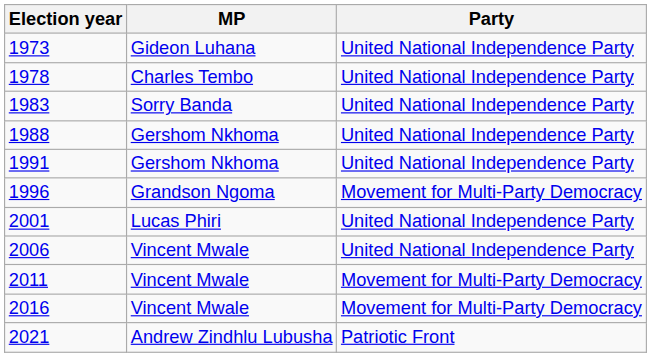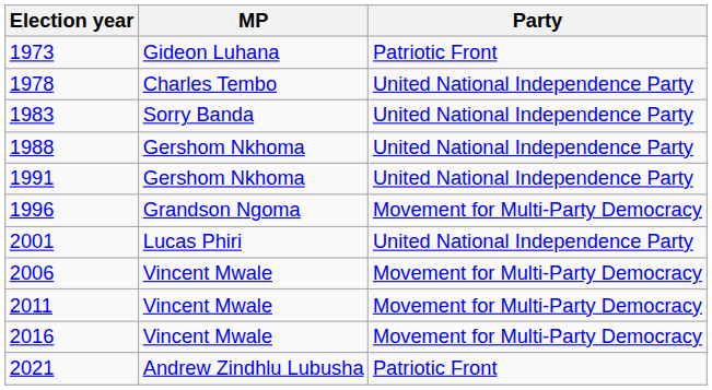 <table class=wikitable>
 <tr>
 <th>Election year</th>
 <th>MP</th>
 <th>Party</th>
 </tr>
 <tr>
 <td><a href='#'>1973</a></td>
 <td><a href='#'>Gideon Luhana</a></td>
-<td><a href='#'>United National Independence Party</a></td>
+<td><a href='#'>Patriotic Front</a></td>
 </tr>
 <tr>
 <td><a href='#'>1978</a></td>
 <td><a href='#'>Charles Tembo</a></td>
 <td><a href='#'>United National Independence Party</a></td>
 </tr>
 <tr>
 <td><a href='#'>1983</a></td>
 <td><a href='#'>Sorry Banda</a></td>
 <td><a href='#'>United National Independence Party</a></td>
 </tr>
 <tr>
 <td><a href='#'>1988</a></td>
 <td><a href='#'>Gershom Nkhoma</a></td>
 <td><a href='#'>United National Independence Party</a></td>
 </tr>
 <tr>
 <td><a href='#'>1991</a></td>
 <td><a href='#'>Gershom Nkhoma</a></td>
 <td><a href='#'>United National Independence Party</a></td>
 </tr>
 <tr>
 <td><a href='#'>1996</a></td>
 <td><a href='#'>Grandson Ngoma</a></td>
 <td><a href='#'>Movement for Multi-Party Democracy</a></td>
 </tr>
 <tr>
 <td><a href='#'>2001</a></td>
 <td><a href='#'>Lucas Phiri</a></td>
 <td><a href='#'>United National Independence Party</a></td>
 </tr>
 <tr>
 <td><a href='#'>2006</a></td>
 <td><a href='#'>Vincent Mwale</a></td>
-<td><a href='#'>United National Independence Party</a></td>
+<td><a href='#'>Movement for Multi-Party Democracy</a></td>
 </tr>
 <tr>
 <td><a href='#'>2011</a></td>
 <td><a href='#'>Vincent Mwale</a></td>
 <td><a href='#'>Movement for Multi-Party Democracy</a></td>
 </tr>
 <tr>
 <td><a href='#'>2016</a></td>
 <td><a href='#'>Vincent Mwale</a></td>
 <td><a href='#'>Movement for Multi-Party Democracy</a></td>
 </tr>
 <tr>
 <td><a href='#'>2021</a></td>
 <td><a href='#'>Andrew Zindhlu Lubusha</a></td>
 <td><a href='#'>Patriotic Front</a></td>
 </tr>
 </table>
